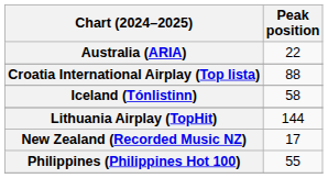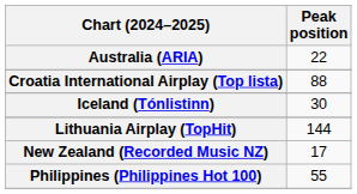 <table class="wikitable sortable plainrowheaders" style="text-align:center">
 <tr>
 <th scope="col">Chart (2024–2025)</th>
 <th scope="col">Peak<br>position</th>
 </tr>
 <tr>
 <th scope="row">Australia (<a href='#'>ARIA</a>)</th>
 <td>22</td>
 </tr>
 <tr>
 </tr>
 <tr>
 </tr>
 <tr>
 <th scope="row">Croatia International Airplay (<a href='#'>Top lista</a>)</th>
 <td>88</td>
 </tr>
 <tr>
 </tr>
 <tr>
 <th scope="row">Iceland (<a href='#'>Tónlistinn</a>)</th>
-<td>58</td>
+<td>30</td>
 </tr>
 <tr>
 </tr>
 <tr>
 <th scope="row">Lithuania Airplay (<a href='#'>TopHit</a>)</th>
 <td>144</td>
 </tr>
 <tr>
 <th scope="row">New Zealand (<a href='#'>Recorded Music NZ</a>)</th>
 <td>17</td>
 </tr>
 <tr>
 <th scope="row">Philippines (<a href='#'>Philippines Hot 100</a>)</th>
 <td>55</td>
 </tr>
 <tr>
 </tr>
 <tr>
 </tr>
 <tr>
 </tr>
 <tr>
 </tr>
 <tr>
 </tr>
 <tr>
 </tr>
 </table>
